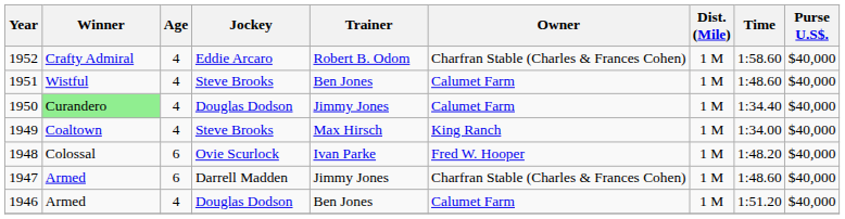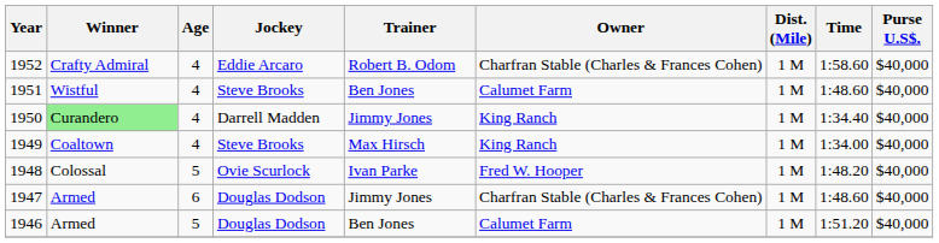 <table class="wikitable sortable" style="font-size:90%">
 <tr>
 <th style="width:30px">Year<br></th>
 <th style="width:110px">Winner<br></th>
 <th style="width:25px">Age<br></th>
 <th style="width:110px">Jockey<br></th>
 <th style="width:110px">Trainer<br></th>
 <th>Owner<br></th>
 <th style="width:30px">Dist.<br> <span> (<a href='#'>Mile</a>)</span></th>
 <th style="width:30px">Time<br></th>
 <th style="width:30px">Purse <span><a href='#'>U.S$.</a></span></th>
 </tr>
 <tr>
 <td align=center>1952</td>
 <td><a href='#'>Crafty Admiral</a></td>
 <td align=center>4</td>
 <td><a href='#'>Eddie Arcaro</a></td>
 <td><a href='#'>Robert B. Odom</a></td>
 <td>Charfran Stable (Charles & Frances Cohen)</td>
 <td align=center>1<span> M</span></td>
 <td align=center>1:58.60</td>
 <td align=center>$40,000</td>
 </tr>
 <tr>
 <td align=center>1951</td>
 <td><a href='#'>Wistful</a></td>
 <td align=center>4</td>
 <td><a href='#'>Steve Brooks</a></td>
 <td><a href='#'>Ben Jones</a></td>
 <td><a href='#'>Calumet Farm</a></td>
 <td align=center>1<span> M</span></td>
 <td align=center>1:48.60</td>
 <td align=center>$40,000</td>
 </tr>
 <tr>
 <td align=center>1950</td>
 <td style="background: lightgreen;">Curandero</td>
 <td align=center>4</td>
-<td><a href='#'>Douglas Dodson</a></td>
+<td>Darrell Madden</td>
 <td><a href='#'>Jimmy Jones</a></td>
-<td><a href='#'>Calumet Farm</a></td>
+<td><a href='#'>King Ranch</a></td>
 <td align=center>1<span> M</span></td>
 <td align=center>1:34.40</td>
 <td align=center>$40,000</td>
 </tr>
 <tr>
 <td align=center>1949</td>
 <td><a href='#'>Coaltown</a></td>
 <td align=center>4</td>
 <td><a href='#'>Steve Brooks</a></td>
 <td><a href='#'>Max Hirsch</a></td>
 <td><a href='#'>King Ranch</a></td>
 <td align=center>1 <span> M</span></td>
 <td align=center>1:34.00</td>
 <td align=center>$40,000</td>
 </tr>
 <tr>
 <td align=center>1948</td>
 <td>Colossal</td>
-<td align=center>6</td>
+<td align=center>5</td>
 <td><a href='#'>Ovie Scurlock</a></td>
 <td><a href='#'>Ivan Parke</a></td>
 <td><a href='#'>Fred W. Hooper</a></td>
 <td align=center>1<span> M</span></td>
 <td align=center>1:48.20</td>
 <td align=center>$40,000</td>
 </tr>
 <tr>
 <td align=center>1947</td>
 <td><a href='#'>Armed</a></td>
 <td align=center>6</td>
-<td>Darrell Madden</td>
+<td><a href='#'>Douglas Dodson</a></td>
 <td>Jimmy Jones</td>
 <td>Charfran Stable (Charles & Frances Cohen)</td>
 <td align=center>1<span> M</span></td>
 <td align=center>1:48.60</td>
 <td align=center>$40,000</td>
 </tr>
 <tr>
 <td align=center>1946</td>
 <td>Armed</td>
-<td align=center>4</td>
+<td align=center>5</td>
 <td><a href='#'>Douglas Dodson</a></td>
 <td>Ben Jones</td>
 <td><a href='#'>Calumet Farm</a></td>
 <td align=center>1<span> M</span></td>
 <td align=center>1:51.20</td>
 <td align=center>$40,000</td>
 </tr>
 <tr>
 </tr>
 </table>
